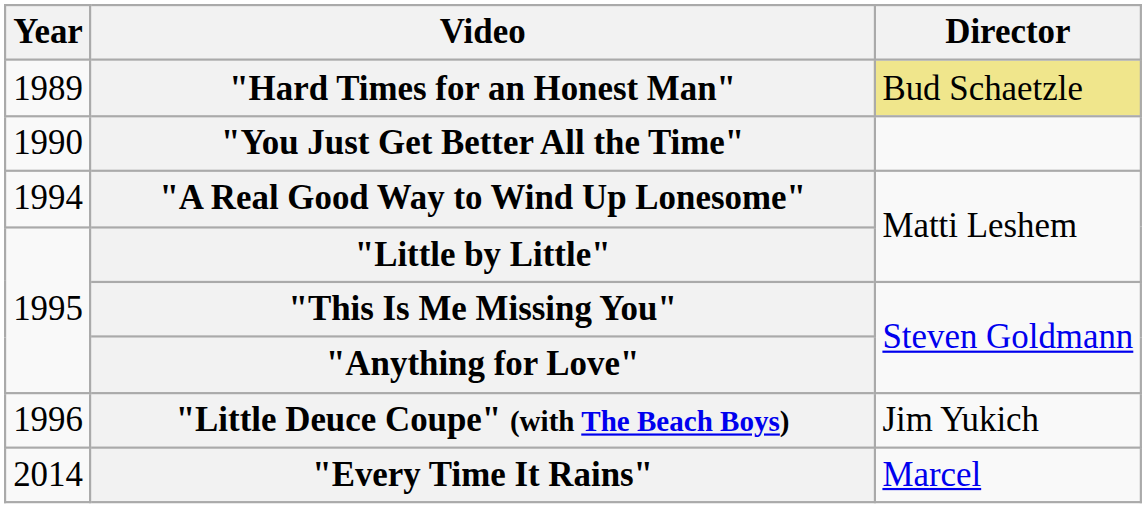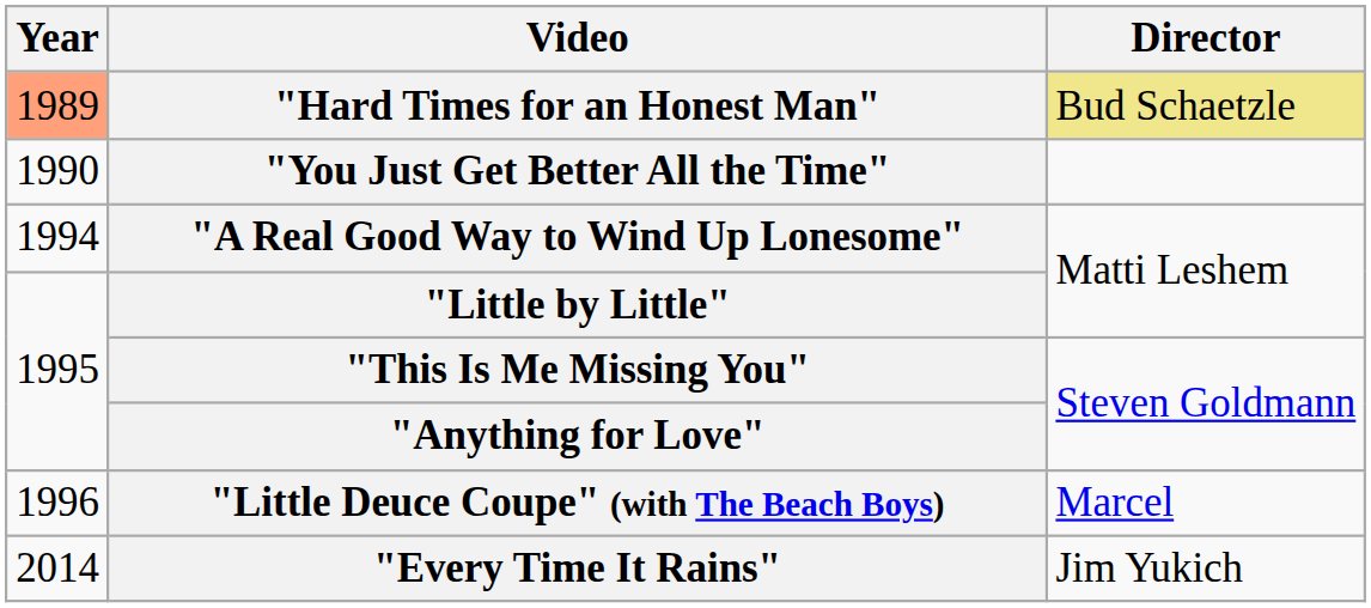 <table class="wikitable plainrowheaders">
 <tr>
 <th>Year</th>
 <th style="width:22em;">Video</th>
 <th>Director</th>
 </tr>
 <tr>
-<td>1989</td>
+<td style="background: lightsalmon;">1989</td>
 <th scope="row">"Hard Times for an Honest Man"</th>
 <td style="background: khaki;">Bud Schaetzle</td>
 </tr>
 <tr>
 <td>1990</td>
 <th scope="row">"You Just Get Better All the Time"</th>
 <td></td>
 </tr>
 <tr>
 <td>1994</td>
 <th scope="row">"A Real Good Way to Wind Up Lonesome"</th>
 <td rowspan="2">Matti Leshem</td>
 </tr>
 <tr>
 <td rowspan="3">1995</td>
 <th scope="row">"Little by Little"</th>
 </tr>
 <tr>
 <th scope="row">"This Is Me Missing You"</th>
 <td rowspan="2"><a href='#'>Steven Goldmann</a></td>
 </tr>
 <tr>
 <th scope="row">"Anything for Love"</th>
 </tr>
 <tr>
 <td>1996</td>
 <th scope="row">"Little Deuce Coupe" <small>(with <a href='#'>The Beach Boys</a>)</small></th>
-<td>Jim Yukich</td>
+<td><a href='#'>Marcel</a></td>
 </tr>
 <tr>
 <td>2014</td>
 <th scope="row">"Every Time It Rains"</th>
-<td><a href='#'>Marcel</a></td>
+<td>Jim Yukich</td>
 </tr>
 </table>
